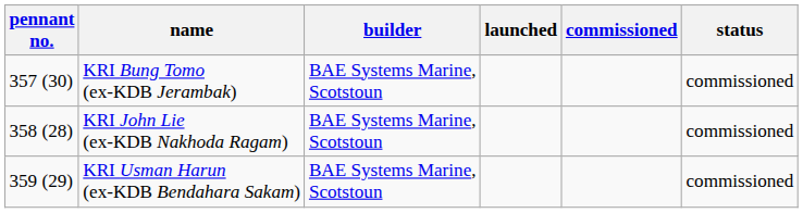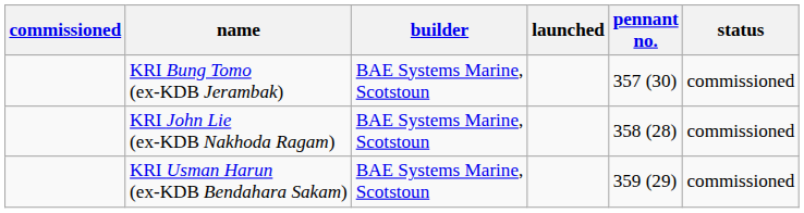 <table class="wikitable sortable">
 <tr>
-<th><a href='#'>pennant<br>no.</a></th>
+<th><a href='#'>commissioned</a></th>
 <th>name</th>
 <th><a href='#'>builder</a></th>
 <th>launched</th>
-<th><a href='#'>commissioned</a></th>
+<th><a href='#'>pennant<br>no.</a></th>
 <th>status</th>
 </tr>
 <tr>
-<td>357 (30)</td>
+<td> </td>
 <td><a href='#'>KRI <em>Bung Tomo</em></a><br>(ex-KDB <em>Jerambak</em>)</td>
 <td><a href='#'>BAE Systems Marine</a>,<br><a href='#'>Scotstoun</a></td>
 <td> </td>
-<td> </td>
+<td>357 (30)</td>
 <td>commissioned</td>
 </tr>
 <tr>
-<td>358 (28)</td>
+<td> </td>
 <td><a href='#'>KRI <em>John Lie</em></a><br>(ex-KDB <em>Nakhoda Ragam</em>)</td>
 <td><a href='#'>BAE Systems Marine</a>,<br><a href='#'>Scotstoun</a></td>
 <td> </td>
-<td> </td>
+<td>358 (28)</td>
 <td>commissioned</td>
 </tr>
 <tr>
-<td>359 (29)</td>
+<td></td>
 <td><a href='#'>KRI <em>Usman Harun</em></a><br>(ex-KDB <em>Bendahara Sakam</em>)</td>
 <td><a href='#'>BAE Systems Marine</a>,<br><a href='#'>Scotstoun</a></td>
 <td> </td>
-<td></td>
+<td>359 (29)</td>
 <td>commissioned</td>
 </tr>
 </table>
